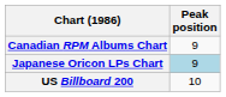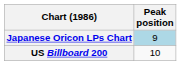 <table class="wikitable sortable plainrowheaders" style="text-align:center;">
 <tr>
 <th>Chart (1986)</th>
 <th>Peak<br>position</th>
-</tr>
-<tr>
-<th scope="row"><a href='#'>Canadian <em>RPM</em> Albums Chart</a></th>
-<td>9</td>
 </tr>
 <tr>
 <th scope="row"><a href='#'>Japanese Oricon LPs Chart</a></th>
 <td style="background: lightblue;">9</td>
 </tr>
 <tr>
 <th scope="row">US <a href='#'><em>Billboard</em> 200</a></th>
 <td>10</td>
 </tr>
 </table>
